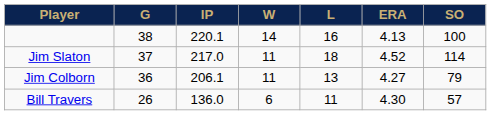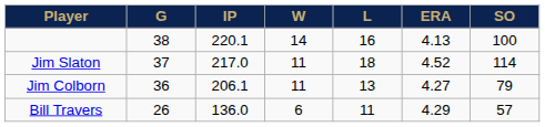 <table class="wikitable sortable">
 <tr>
 <th style="background:#0a2351;color:#c9b074;" width="16%">Player</th>
 <th style="background:#0a2351;color:#c9b074;" width="9%">G</th>
 <th style="background:#0a2351;color:#c9b074;" width="9%">IP</th>
 <th style="background:#0a2351;color:#c9b074;" width="9%">W</th>
 <th style="background:#0a2351;color:#c9b074;" width="9%">L</th>
 <th style="background:#0a2351;color:#c9b074;" width="9%">ERA</th>
 <th style="background:#0a2351;color:#c9b074;" width="9%">SO</th>
 </tr>
 <tr align="center">
 <td></td>
 <td>38</td>
 <td>220.1</td>
 <td>14</td>
 <td>16</td>
 <td>4.13</td>
 <td>100</td>
 </tr>
 <tr align="center">
 <td><a href='#'>Jim Slaton</a></td>
 <td>37</td>
 <td>217.0</td>
 <td>11</td>
 <td>18</td>
 <td>4.52</td>
 <td>114</td>
 </tr>
 <tr align=center>
 <td><a href='#'>Jim Colborn</a></td>
 <td>36</td>
 <td>206.1</td>
 <td>11</td>
 <td>13</td>
 <td>4.27</td>
 <td>79</td>
 </tr>
 <tr align=center>
 <td><a href='#'>Bill Travers</a></td>
 <td>26</td>
 <td>136.0</td>
 <td>6</td>
 <td>11</td>
-<td>4.30</td>
+<td>4.29</td>
 <td>57</td>
 </tr>
 </table>
